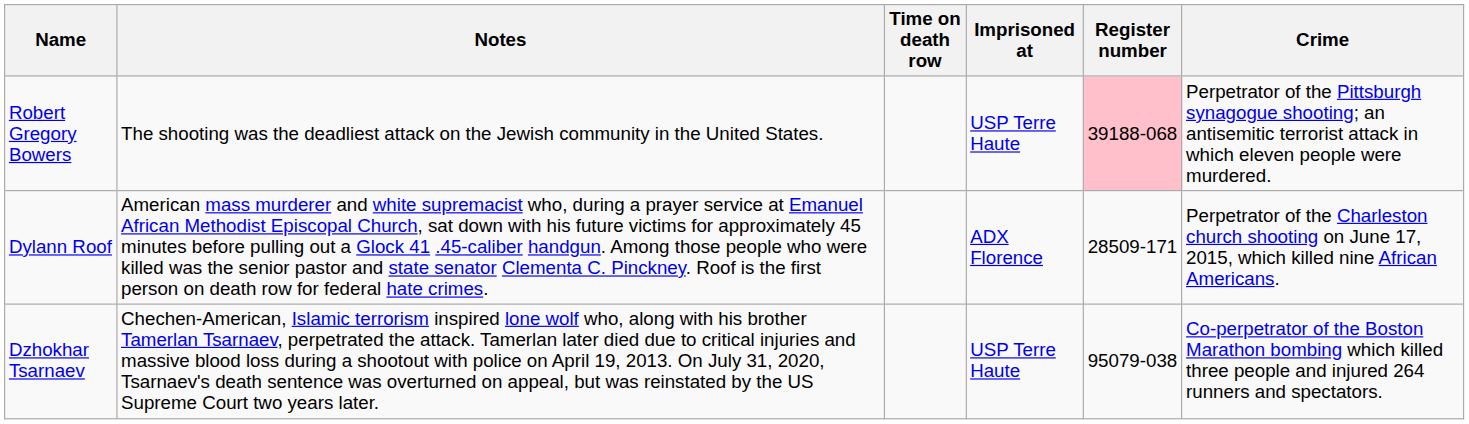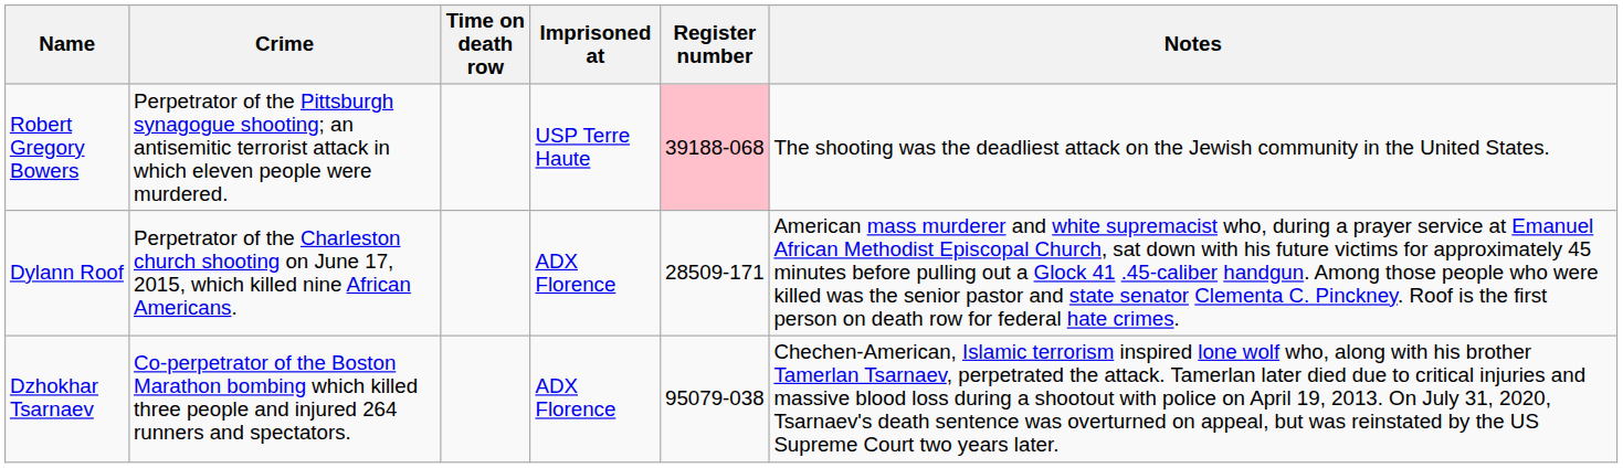 <table class="wikitable sortable">
 <tr>
 <th>Name</th>
-<th>Notes</th>
+<th>Crime</th>
 <th>Time on death row</th>
 <th>Imprisoned at</th>
 <th>Register number</th>
-<th>Crime</th>
+<th>Notes</th>
 </tr>
 <tr>
 <td><a href='#'>Robert Gregory Bowers</a></td>
-<td>The shooting was the deadliest attack on the Jewish community in the United States.</td>
+<td>Perpetrator of the <a href='#'>Pittsburgh synagogue shooting</a>; an antisemitic terrorist attack in which eleven people were murdered.</td>
 <td></td>
 <td><a href='#'>USP Terre Haute</a></td>
 <td style="background: pink;">39188-068</td>
-<td>Perpetrator of the <a href='#'>Pittsburgh synagogue shooting</a>; an antisemitic terrorist attack in which eleven people were murdered.</td>
+<td>The shooting was the deadliest attack on the Jewish community in the United States.</td>
 </tr>
 <tr>
 <td><a href='#'>Dylann Roof</a></td>
-<td>American <a href='#'>mass murderer</a> and <a href='#'>white supremacist</a> who, during a prayer service at <a href='#'>Emanuel African Methodist Episcopal Church</a>, sat down with his future victims for approximately 45 minutes before pulling out a <a href='#'>Glock 41</a> <a href='#'>.45-caliber</a> <a href='#'>handgun</a>. Among those people who were killed was the senior pastor and <a href='#'>state senator</a> <a href='#'>Clementa C. Pinckney</a>. Roof is the first person on death row for federal <a href='#'>hate crimes</a>.</td>
+<td>Perpetrator of the <a href='#'>Charleston church shooting</a> on June 17, 2015, which killed nine <a href='#'>African Americans</a>.</td>
 <td></td>
 <td><a href='#'>ADX Florence</a></td>
 <td>28509-171</td>
-<td>Perpetrator of the <a href='#'>Charleston church shooting</a> on June 17, 2015, which killed nine <a href='#'>African Americans</a>.</td>
+<td>American <a href='#'>mass murderer</a> and <a href='#'>white supremacist</a> who, during a prayer service at <a href='#'>Emanuel African Methodist Episcopal Church</a>, sat down with his future victims for approximately 45 minutes before pulling out a <a href='#'>Glock 41</a> <a href='#'>.45-caliber</a> <a href='#'>handgun</a>. Among those people who were killed was the senior pastor and <a href='#'>state senator</a> <a href='#'>Clementa C. Pinckney</a>. Roof is the first person on death row for federal <a href='#'>hate crimes</a>.</td>
 </tr>
 <tr>
 <td><a href='#'>Dzhokhar Tsarnaev</a></td>
+<td><a href='#'>Co-perpetrator of the Boston Marathon bombing</a> which killed three people and injured 264 runners and spectators.</td>
+<td></td>
+<td><a href='#'>ADX Florence</a></td>
+<td>95079-038</td>
 <td>Chechen-American, <a href='#'>Islamic terrorism</a> inspired <a href='#'>lone wolf</a> who, along with his brother <a href='#'>Tamerlan Tsarnaev</a>, perpetrated the attack. Tamerlan later died due to critical injuries and massive blood loss during a shootout with police on April 19, 2013. On July 31, 2020, Tsarnaev's death sentence was overturned on appeal, but was reinstated by the US Supreme Court two years later.</td>
-<td></td>
-<td><a href='#'>USP Terre Haute</a></td>
-<td>95079-038</td>
-<td><a href='#'>Co-perpetrator of the Boston Marathon bombing</a> which killed three people and injured 264 runners and spectators.</td>
 </tr>
 </table>
